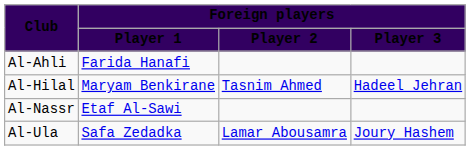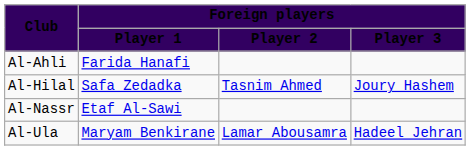 <table class="wikitable" style="text-align: left; font-size:90%">
 <tr>
 <th rowspan=2 style="background-color:#320061;"><span>Club</span></th>
 <th colspan=6 style="background-color:#320061;"><span>Foreign <span>players</span></span></th>
 </tr>
 <tr>
 <th style="background-color:#320061;"><span>Player 1</span></th>
 <th style="background-color:#320061;"><span>Player 2</span></th>
 <th style="background-color:#320061;"><span>Player 3</span></th>
 </tr>
 <tr>
 <td>Al-Ahli</td>
 <td> <a href='#'>Farida Hanafi</a></td>
 <td></td>
 <td></td>
 </tr>
 <tr>
 <td>Al-Hilal</td>
-<td> <a href='#'>Maryam Benkirane</a></td>
+<td> <a href='#'>Safa Zedadka</a></td>
 <td> <a href='#'>Tasnim Ahmed</a></td>
-<td> <a href='#'>Hadeel Jehran</a></td>
+<td> <a href='#'>Joury Hashem</a></td>
 </tr>
 <tr>
 <td>Al-Nassr</td>
 <td> <a href='#'>Etaf Al-Sawi</a></td>
 <td></td>
 <td></td>
 </tr>
 <tr>
 <td>Al-Ula</td>
-<td> <a href='#'>Safa Zedadka</a></td>
+<td> <a href='#'>Maryam Benkirane</a></td>
 <td> <a href='#'>Lamar Abousamra</a></td>
-<td> <a href='#'>Joury Hashem</a></td>
+<td> <a href='#'>Hadeel Jehran</a></td>
 </tr>
 </table>
